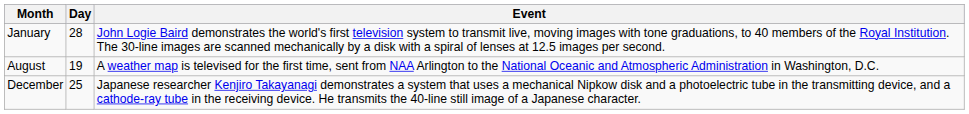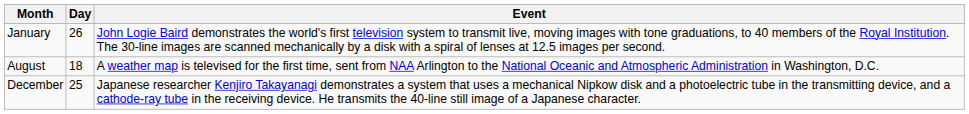 <table width=100% class="wikitable">
 <tr bgcolor="#CCCCFF" align="left">
 <th>Month</th>
 <th>Day</th>
 <th>Event</th>
 </tr>
 <tr valign="top">
 <td>January</td>
-<td>28</td>
+<td>26</td>
 <td><a href='#'>John Logie Baird</a> demonstrates the world's first <a href='#'>television</a> system to transmit live, moving images with tone graduations, to 40 members of the <a href='#'>Royal Institution</a>. The 30-line images are scanned mechanically by a disk with a spiral of lenses at 12.5 images per second.</td>
 </tr>
 <tr valign="top">
 <td>August</td>
-<td>19</td>
+<td>18</td>
 <td>A <a href='#'>weather map</a> is televised for the first time, sent from <a href='#'>NAA</a> Arlington to the <a href='#'>National Oceanic and Atmospheric Administration</a> in Washington, D.C.</td>
 </tr>
 <tr valign="top">
 <td>December</td>
 <td>25</td>
 <td>Japanese researcher <a href='#'>Kenjiro Takayanagi</a> demonstrates a system that uses a mechanical Nipkow disk and a photoelectric tube in the transmitting device, and a <a href='#'>cathode-ray tube</a> in the receiving device. He transmits the 40-line still image of a Japanese character.</td>
 </tr>
 </table>
